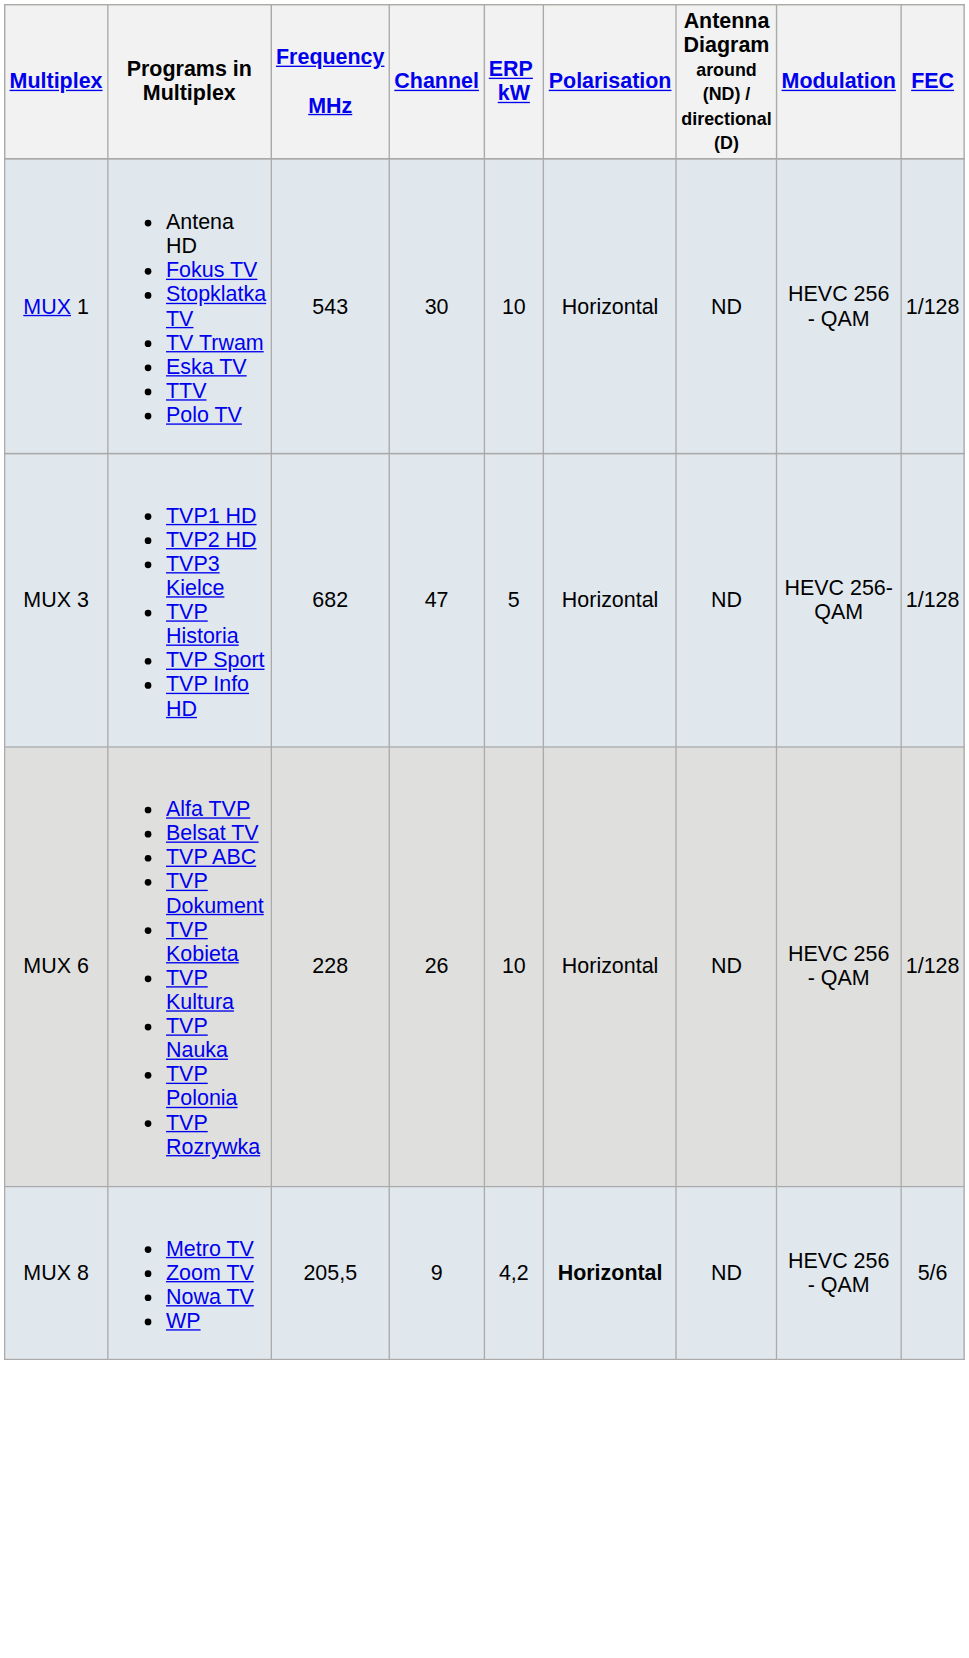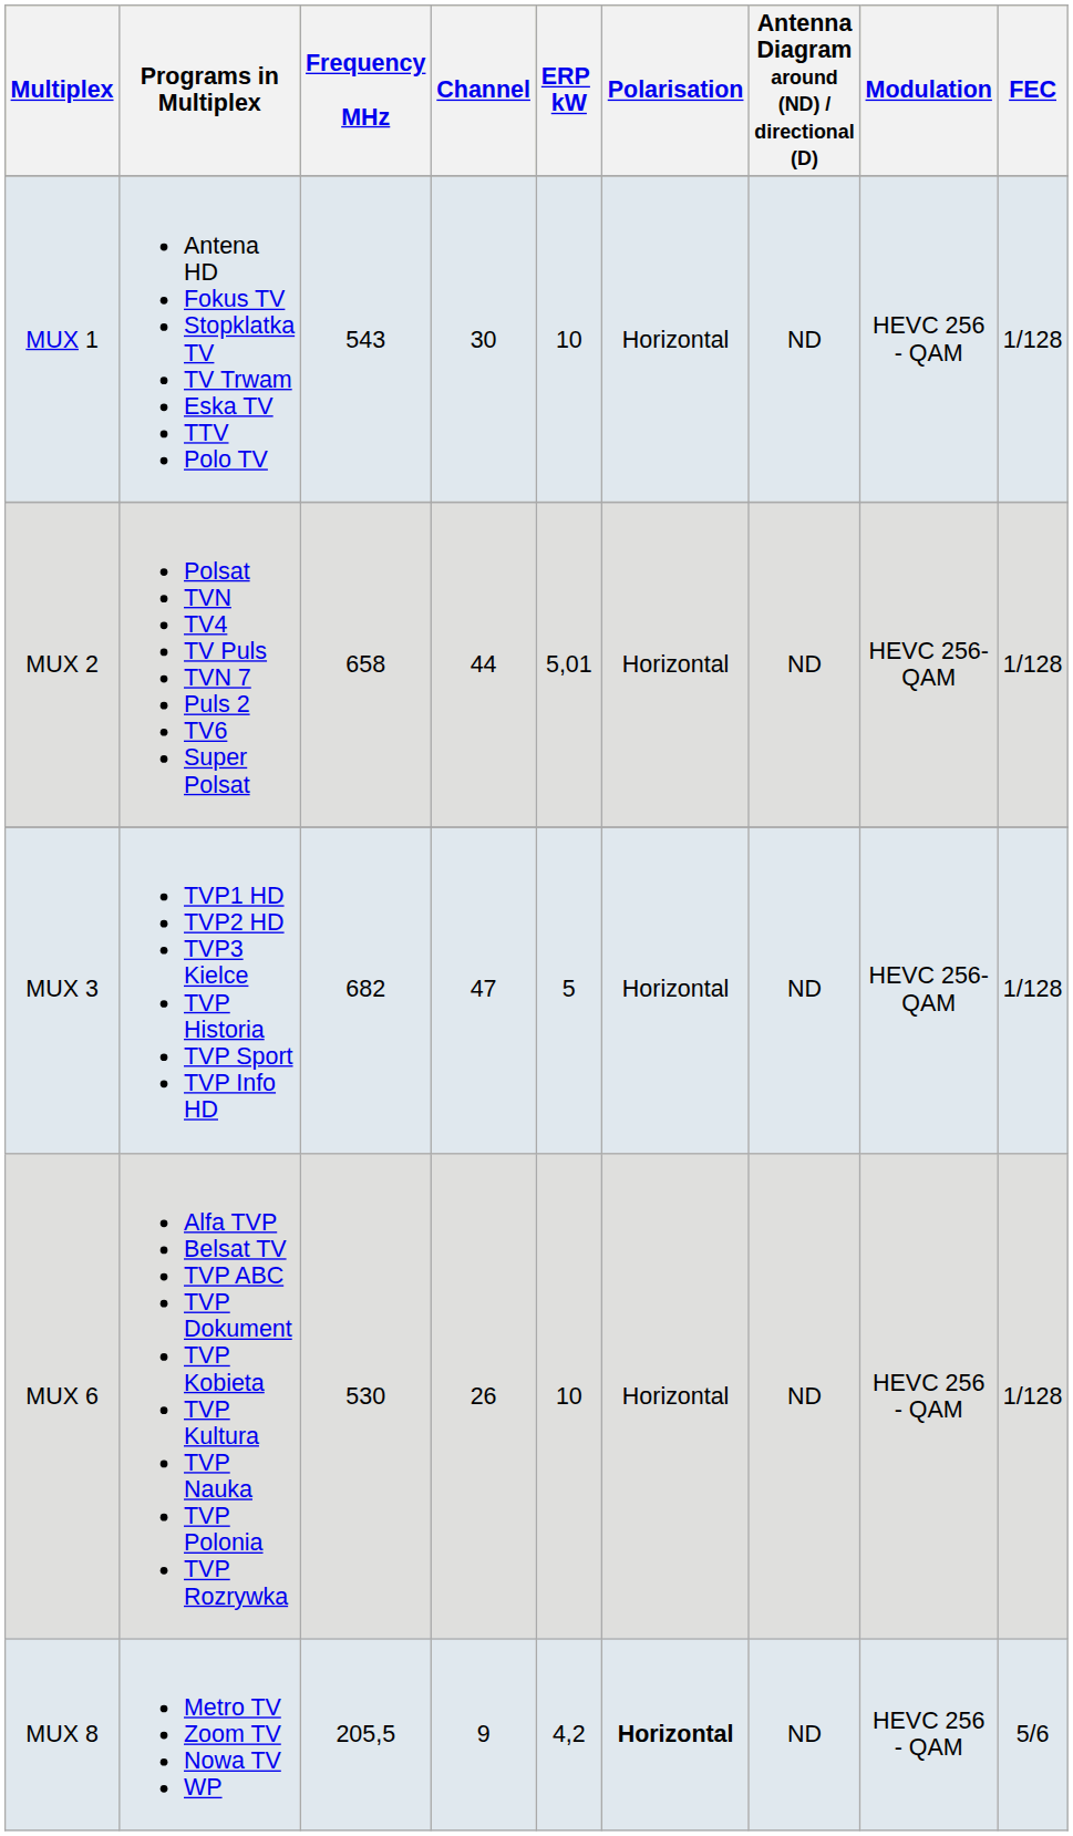 <table class="wikitable"|width="100%">
 <tr style="background:#cccc99;">
 <th><a href='#'>Multiplex</a></th>
 <th>Programs in Multiplex</th>
 <th><a href='#'>Frequency</a>  <br><a href='#'>MHz</a></th>
 <th><a href='#'>Channel</a></th>
 <th><a href='#'>ERP</a> <br><a href='#'>kW</a></th>
 <th><a href='#'>Polarisation</a></th>
 <th>Antenna Diagram<br><small>around (ND) /<br>directional (D)</small></th>
 <th><a href='#'>Modulation</a></th>
 <th><a href='#'>FEC</a></th>
 </tr>
 <tr align="center">
 </tr>
 <tr style="background:#E0E8EE;">
 <td align="center"><a href='#'>MUX</a> 1</td>
 <td><br><ul><li>Antena HD</li><li><a href='#'>Fokus TV</a></li><li><a href='#'>Stopklatka TV</a></li><li><a href='#'>TV Trwam</a></li><li><a href='#'>Eska TV</a></li><li><a href='#'>TTV</a></li><li><a href='#'>Polo TV</a></li></ul></td>
 <td align="center">543</td>
 <td align="center">30</td>
 <td align="center">10</td>
 <td align="center">Horizontal</td>
 <td align="center">ND</td>
 <td align="center">HEVC 256 - QAM</td>
 <td align="center">1/128</td>
 </tr>
 <tr align="center">
 </tr>
+<tr style="background:#dfdfdd;">
+<td align="center">MUX 2</td>
+<td><br><ul><li><a href='#'>Polsat</a></li><li><a href='#'>TVN</a></li><li><a href='#'>TV4</a></li><li><a href='#'>TV Puls</a></li><li><a href='#'>TVN 7</a></li><li><a href='#'>Puls 2</a></li><li><a href='#'>TV6</a></li><li><a href='#'>Super Polsat</a></li></ul></td>
+<td align="center">658</td>
+<td align="center">44</td>
+<td align="center">5,01</td>
+<td align="center">Horizontal</td>
+<td align="center">ND</td>
+<td align="center">HEVC 256- QAM</td>
+<td align="center">1/128</td>
+</tr>
 <tr align="center">
 </tr>
 <tr style="background:#E0E8EE;">
 <td align="center">MUX 3</td>
 <td><br><ul><li><a href='#'>TVP1 HD</a></li><li><a href='#'>TVP2 HD</a></li><li><a href='#'>TVP3 Kielce</a></li><li><a href='#'>TVP Historia</a></li><li><a href='#'>TVP Sport</a></li><li><a href='#'>TVP Info HD</a></li></ul></td>
 <td align="center">682</td>
 <td align="center">47</td>
 <td align="center">5</td>
 <td align="center">Horizontal</td>
 <td align="center">ND</td>
 <td align="center">HEVC 256- QAM</td>
 <td align="center">1/128</td>
 </tr>
 <tr style="background:#dfdfdd;">
 <td align="center">MUX 6</td>
 <td><br><ul><li><a href='#'>Alfa TVP</a></li><li><a href='#'>Belsat TV</a></li><li><a href='#'>TVP ABC</a></li><li><a href='#'>TVP Dokument</a></li><li><a href='#'>TVP Kobieta</a></li><li><a href='#'>TVP Kultura</a></li><li><a href='#'>TVP Nauka</a></li><li><a href='#'>TVP Polonia</a></li><li><a href='#'>TVP Rozrywka</a></li></ul></td>
-<td align="center">228</td>
+<td align="center">530</td>
 <td align="center">26</td>
 <td align="center">10</td>
 <td align="center">Horizontal</td>
 <td align="center">ND</td>
 <td align="center">HEVC 256 - QAM</td>
 <td align="center">1/128</td>
 </tr>
 <tr style="background:#E0E8EE;">
 <td align="center">MUX 8</td>
 <td><br><ul><li><a href='#'>Metro TV</a></li><li><a href='#'>Zoom TV</a></li><li><a href='#'>Nowa TV</a></li><li><a href='#'>WP</a></li></ul></td>
 <td align="center">205,5</td>
 <td align="center">9</td>
 <td align="center">4,2</td>
 <td align="center"><strong>Horizontal</strong></td>
 <td align="center">ND</td>
 <td align="center">HEVC 256 - QAM</td>
 <td align="center">5/6</td>
 </tr>
 </table>
